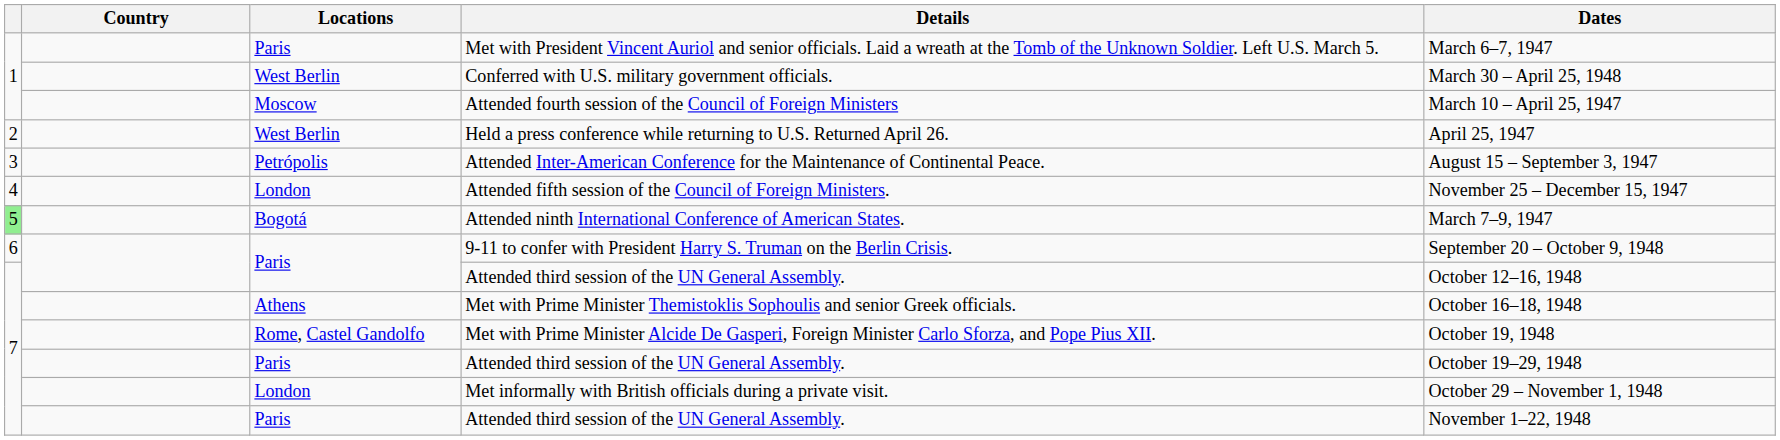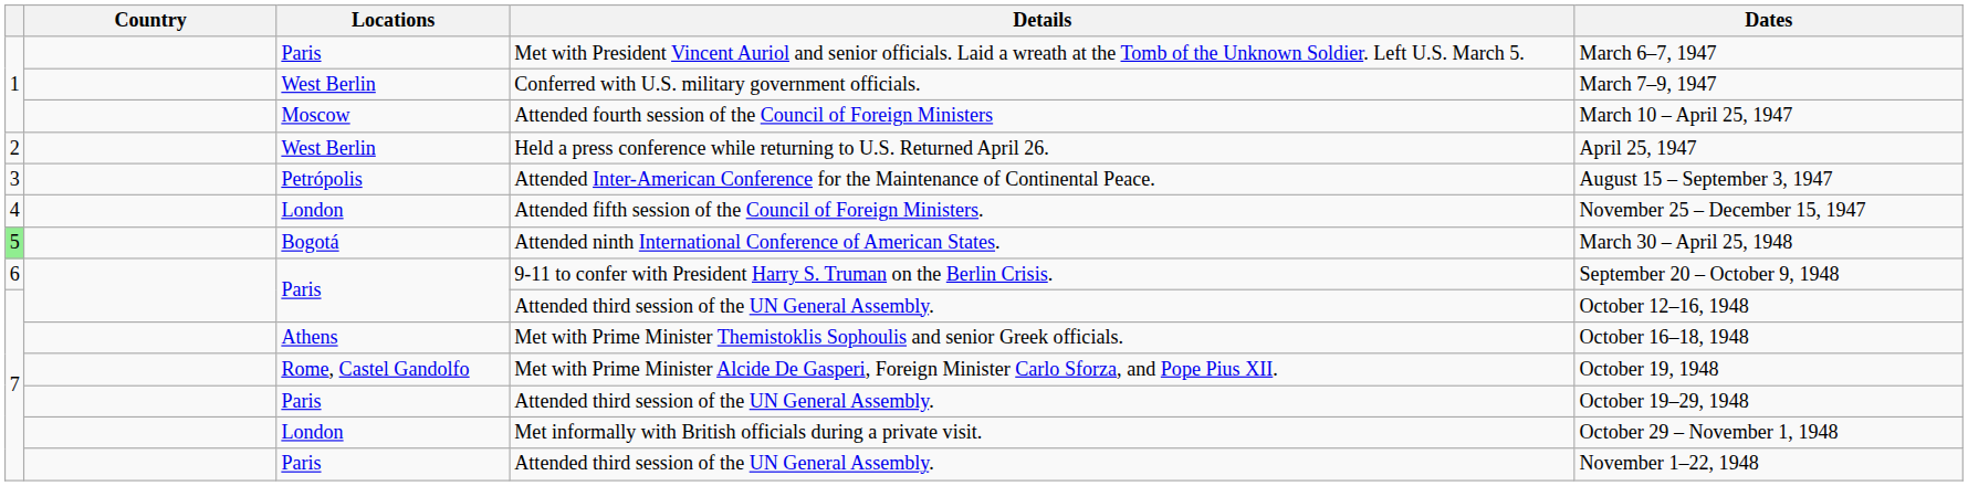 <table class="wikitable sortable">
 <tr>
 <th></th>
 <th style="width: 13%;">Country</th>
 <th style="width: 12%;">Locations</th>
 <th style="width: 55%;">Details</th>
 <th style="width: 20%;">Dates</th>
 </tr>
 <tr>
 <td rowspan="3">1</td>
 <td></td>
 <td><a href='#'>Paris</a></td>
 <td>Met with President <a href='#'>Vincent Auriol</a> and senior officials. Laid a wreath at the <a href='#'>Tomb of the Unknown Soldier</a>. Left U.S. March 5.</td>
 <td>March 6–7, 1947</td>
 </tr>
 <tr>
 <td></td>
 <td><a href='#'>West Berlin</a></td>
 <td>Conferred with U.S. military government officials.</td>
-<td>March 30 – April 25, 1948</td>
+<td>March 7–9, 1947</td>
 </tr>
 <tr>
 <td></td>
 <td><a href='#'>Moscow</a></td>
 <td>Attended fourth session of the <a href='#'>Council of Foreign Ministers</a></td>
 <td>March 10 – April 25, 1947</td>
 </tr>
 <tr>
 <td>2</td>
 <td></td>
 <td><a href='#'>West Berlin</a></td>
 <td>Held a press conference while returning to U.S. Returned April 26.</td>
 <td>April 25, 1947</td>
 </tr>
 <tr>
 <td>3</td>
 <td></td>
 <td><a href='#'>Petrópolis</a></td>
 <td>Attended <a href='#'>Inter-American Conference</a> for the Maintenance of Continental Peace.</td>
 <td>August 15 – September 3, 1947</td>
 </tr>
 <tr>
 <td>4</td>
 <td></td>
 <td><a href='#'>London</a></td>
 <td>Attended fifth session of the <a href='#'>Council of Foreign Ministers</a>.</td>
 <td>November 25 – December 15, 1947</td>
 </tr>
 <tr>
 <td style="background: lightgreen;">5</td>
 <td></td>
 <td><a href='#'>Bogotá</a></td>
 <td>Attended ninth <a href='#'>International Conference of American States</a>.</td>
-<td>March 7–9, 1947</td>
+<td>March 30 – April 25, 1948</td>
 </tr>
 <tr>
 <td>6</td>
 <td rowspan=2></td>
 <td rowspan=2><a href='#'>Paris</a></td>
 <td>9-11 to confer with President <a href='#'>Harry S. Truman</a> on the <a href='#'>Berlin Crisis</a>.</td>
 <td>September 20 – October 9, 1948</td>
 </tr>
 <tr>
 <td rowspan="6">7</td>
 <td>Attended third session of the <a href='#'>UN General Assembly</a>.</td>
 <td>October 12–16, 1948</td>
 </tr>
 <tr>
 <td></td>
 <td><a href='#'>Athens</a></td>
 <td>Met with Prime Minister <a href='#'>Themistoklis Sophoulis</a> and senior Greek officials.</td>
 <td>October 16–18, 1948</td>
 </tr>
 <tr>
 <td></td>
 <td><a href='#'>Rome</a>, <a href='#'>Castel Gandolfo</a></td>
 <td>Met with Prime Minister <a href='#'>Alcide De Gasperi</a>, Foreign Minister <a href='#'>Carlo Sforza</a>, and <a href='#'>Pope Pius XII</a>.</td>
 <td>October 19, 1948</td>
 </tr>
 <tr>
 <td></td>
 <td><a href='#'>Paris</a></td>
 <td>Attended third session of the <a href='#'>UN General Assembly</a>.</td>
 <td>October 19–29, 1948</td>
 </tr>
 <tr>
 <td></td>
 <td><a href='#'>London</a></td>
 <td>Met informally with British officials during a private visit.</td>
 <td>October 29 – November 1, 1948</td>
 </tr>
 <tr>
 <td></td>
 <td><a href='#'>Paris</a></td>
 <td>Attended third session of the <a href='#'>UN General Assembly</a>.</td>
 <td>November 1–22, 1948</td>
 </tr>
 </table>
